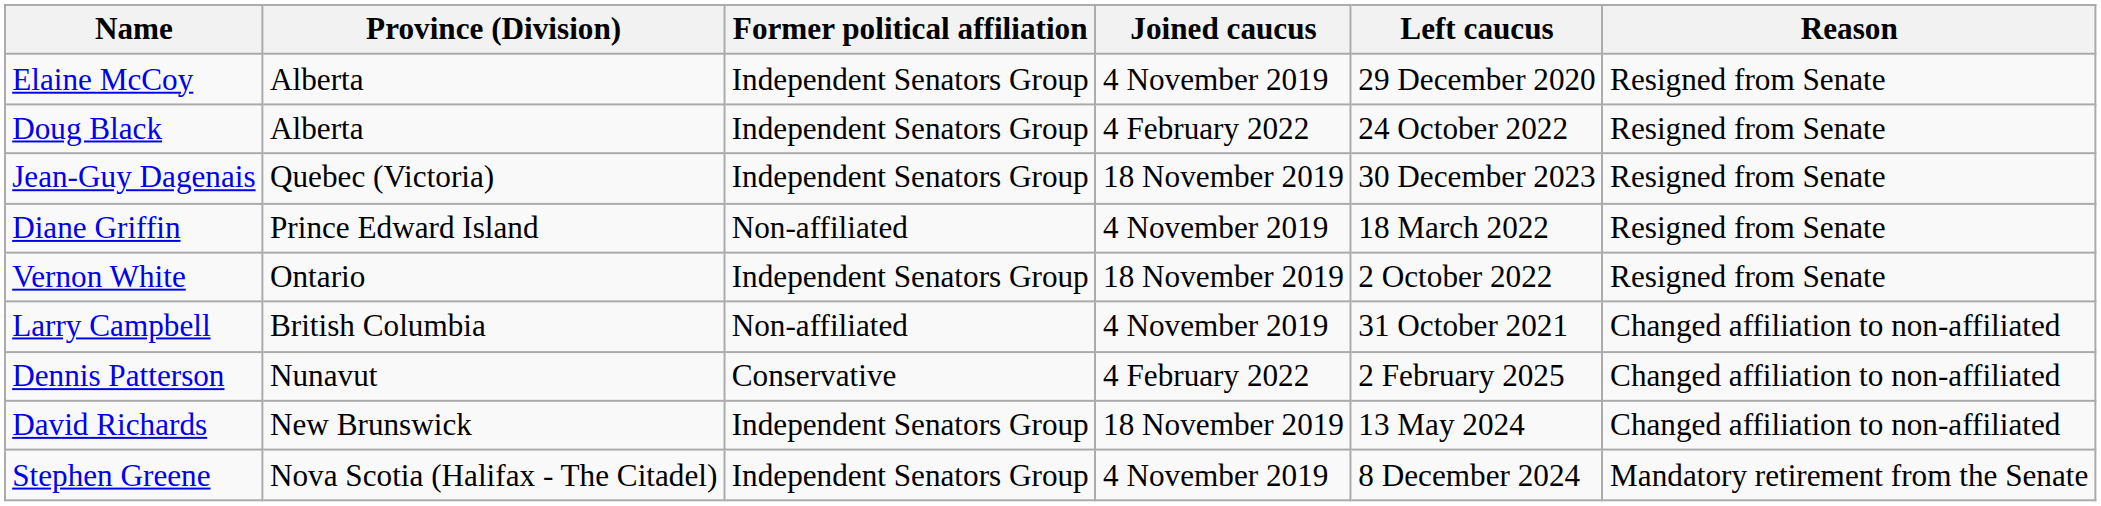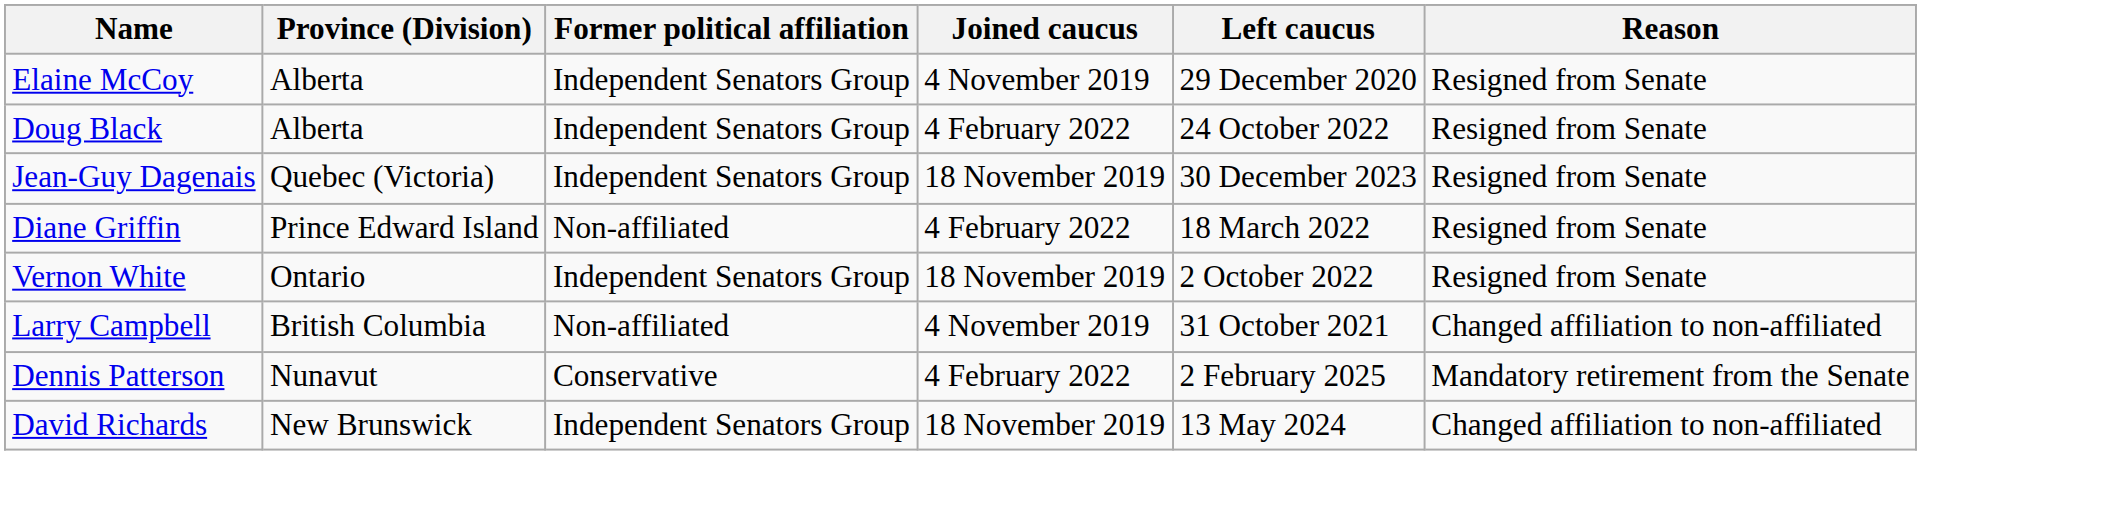 <table class="sortable wikitable">
 <tr>
 <th>Name</th>
 <th>Province (Division)</th>
 <th>Former political affiliation</th>
 <th>Joined caucus</th>
 <th>Left caucus</th>
 <th>Reason</th>
 </tr>
 <tr>
 <td><a href='#'>Elaine McCoy</a></td>
 <td>Alberta</td>
 <td>Independent Senators Group</td>
 <td>4 November 2019</td>
 <td>29 December 2020</td>
 <td>Resigned from Senate</td>
 </tr>
 <tr>
 <td><a href='#'>Doug Black</a></td>
 <td>Alberta</td>
 <td>Independent Senators Group</td>
 <td>4 February 2022</td>
 <td>24 October 2022</td>
 <td>Resigned from Senate</td>
 </tr>
 <tr>
 <td><a href='#'>Jean-Guy Dagenais</a></td>
 <td>Quebec (Victoria)</td>
 <td>Independent Senators Group</td>
 <td>18 November 2019</td>
 <td>30 December 2023</td>
 <td>Resigned from Senate</td>
 </tr>
 <tr>
 <td><a href='#'>Diane Griffin</a></td>
 <td>Prince Edward Island</td>
 <td>Non-affiliated</td>
-<td>4 November 2019</td>
+<td>4 February 2022</td>
 <td>18 March 2022</td>
 <td>Resigned from Senate</td>
 </tr>
 <tr>
 <td><a href='#'>Vernon White</a></td>
 <td>Ontario</td>
 <td>Independent Senators Group</td>
 <td>18 November 2019</td>
 <td>2 October 2022</td>
 <td>Resigned from Senate</td>
 </tr>
 <tr>
 <td><a href='#'>Larry Campbell</a></td>
 <td>British Columbia</td>
 <td>Non-affiliated</td>
 <td>4 November 2019</td>
 <td>31 October 2021</td>
 <td>Changed affiliation to non-affiliated</td>
 </tr>
 <tr>
 <td><a href='#'>Dennis Patterson</a></td>
 <td>Nunavut</td>
 <td>Conservative</td>
 <td>4 February 2022</td>
 <td>2 February 2025</td>
-<td>Changed affiliation to non-affiliated</td>
+<td>Mandatory retirement from the Senate</td>
 </tr>
 <tr>
 <td><a href='#'>David Richards</a></td>
 <td>New Brunswick</td>
 <td>Independent Senators Group</td>
 <td>18 November 2019</td>
 <td>13 May 2024</td>
 <td>Changed affiliation to non-affiliated</td>
 </tr>
-<tr>
-<td><a href='#'>Stephen Greene</a></td>
-<td>Nova Scotia (Halifax - The Citadel)</td>
-<td>Independent Senators Group</td>
-<td>4 November 2019</td>
-<td>8 December 2024</td>
-<td>Mandatory retirement from the Senate</td>
-</tr>
 </table>
